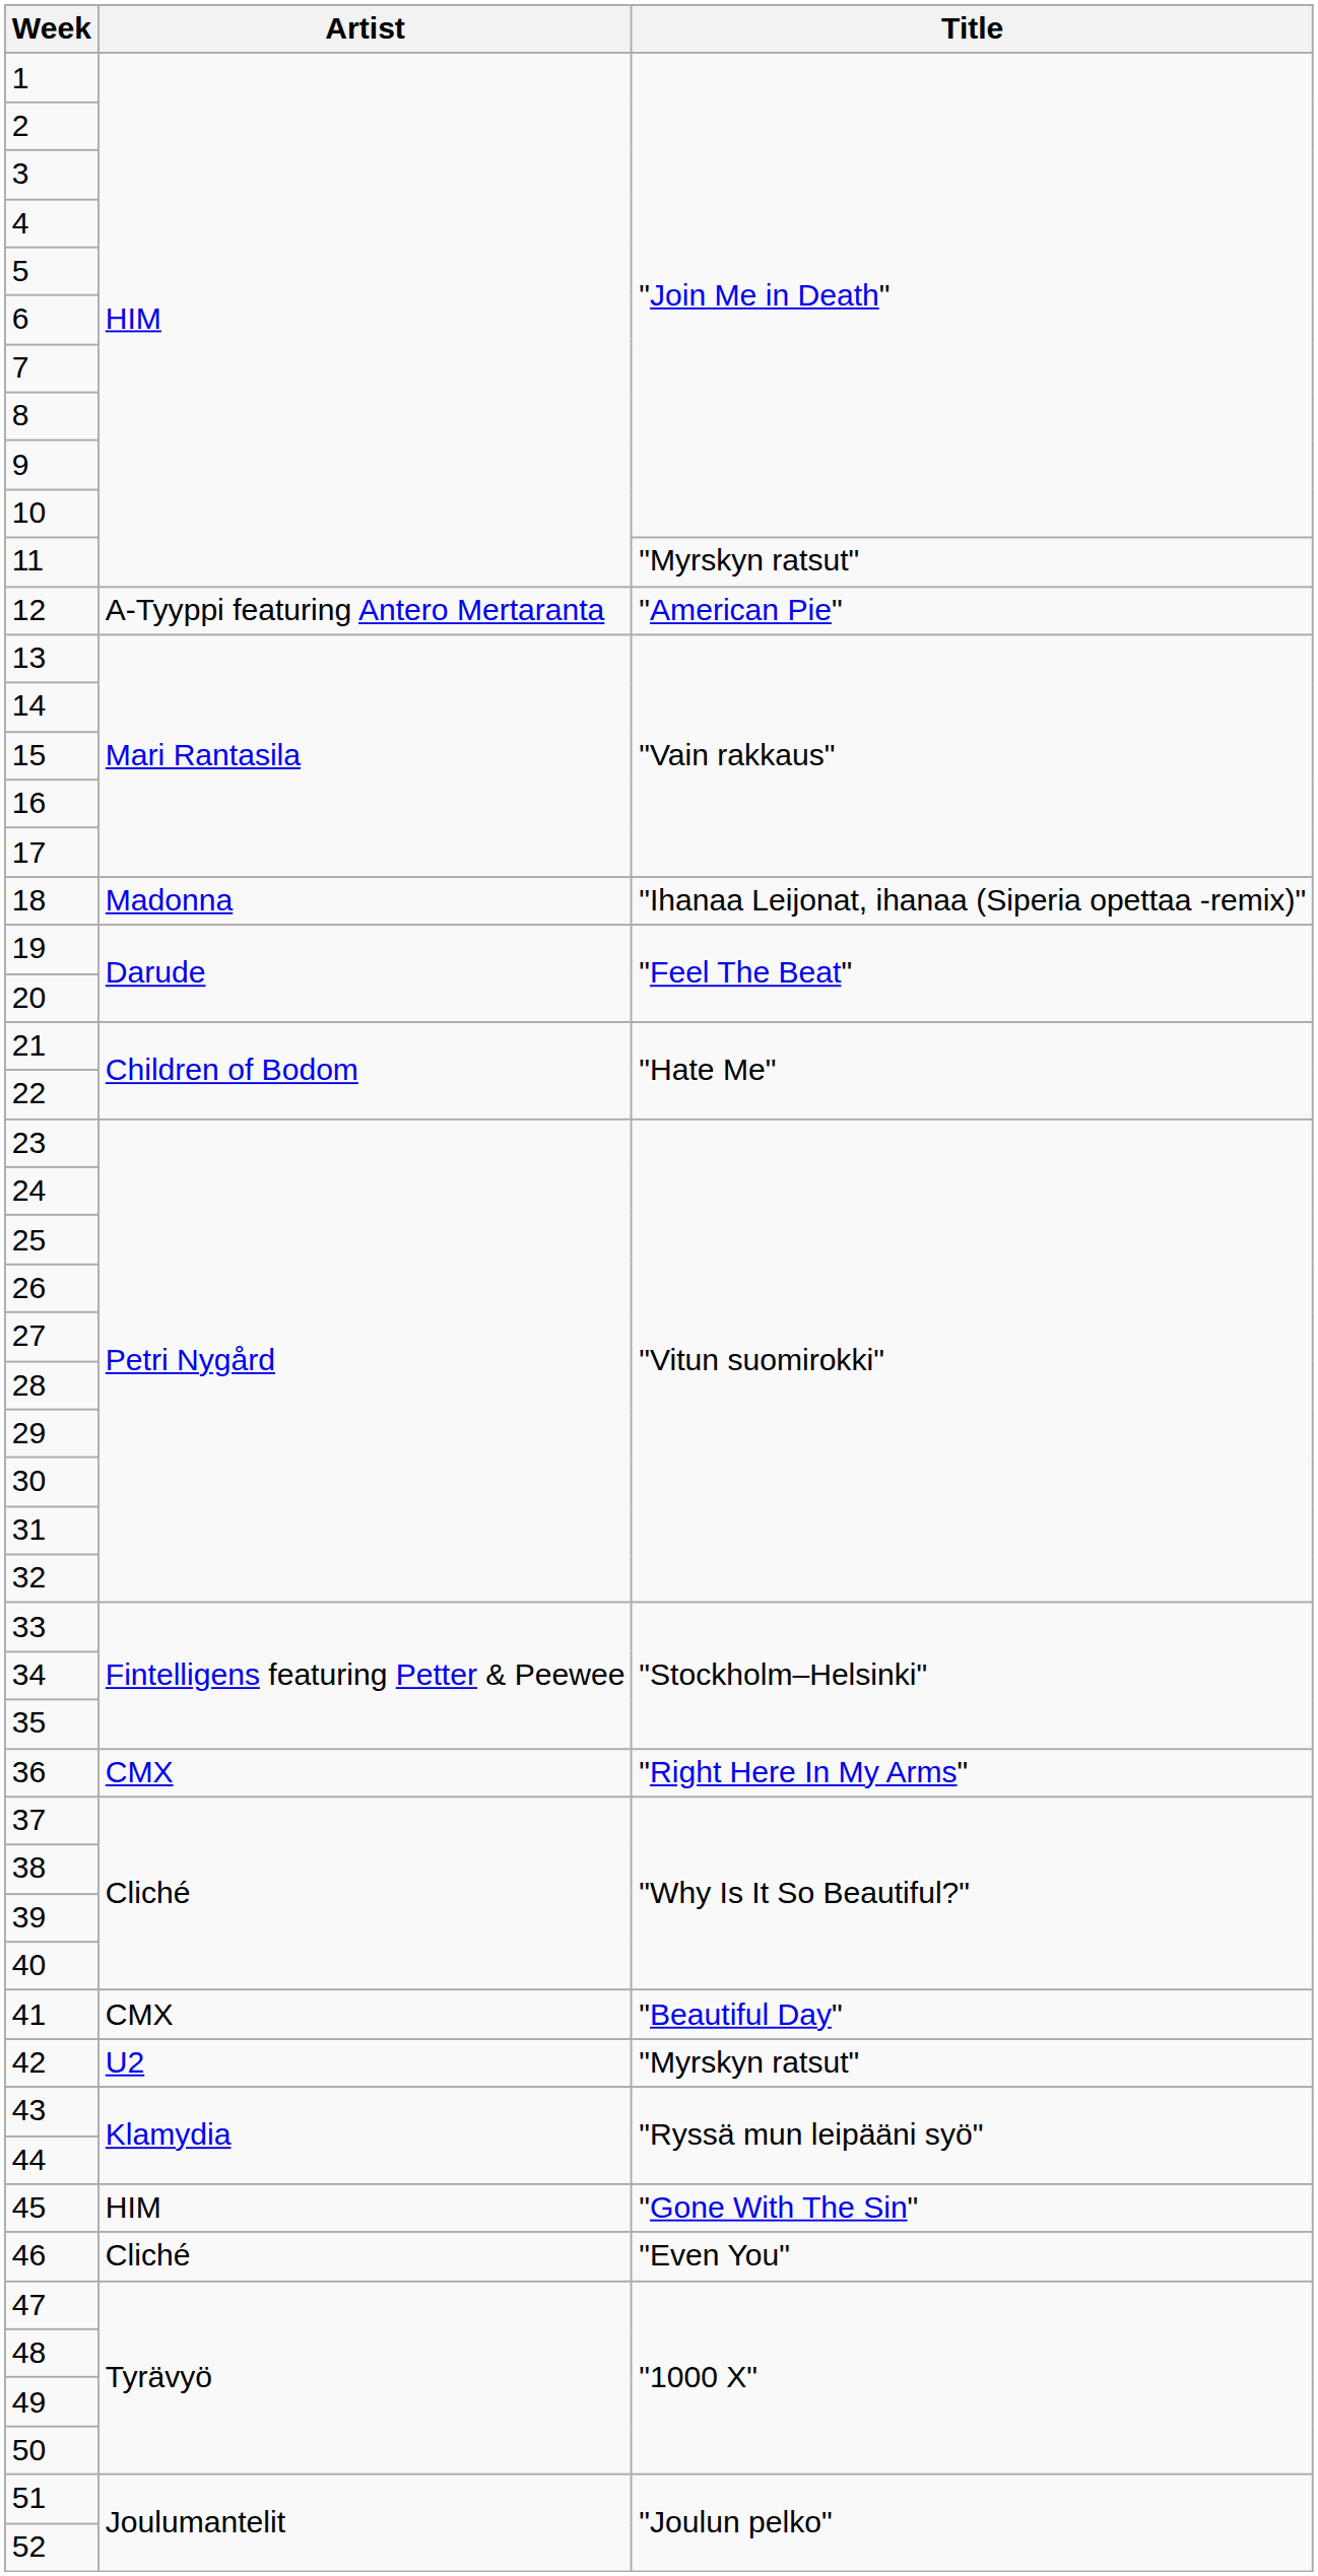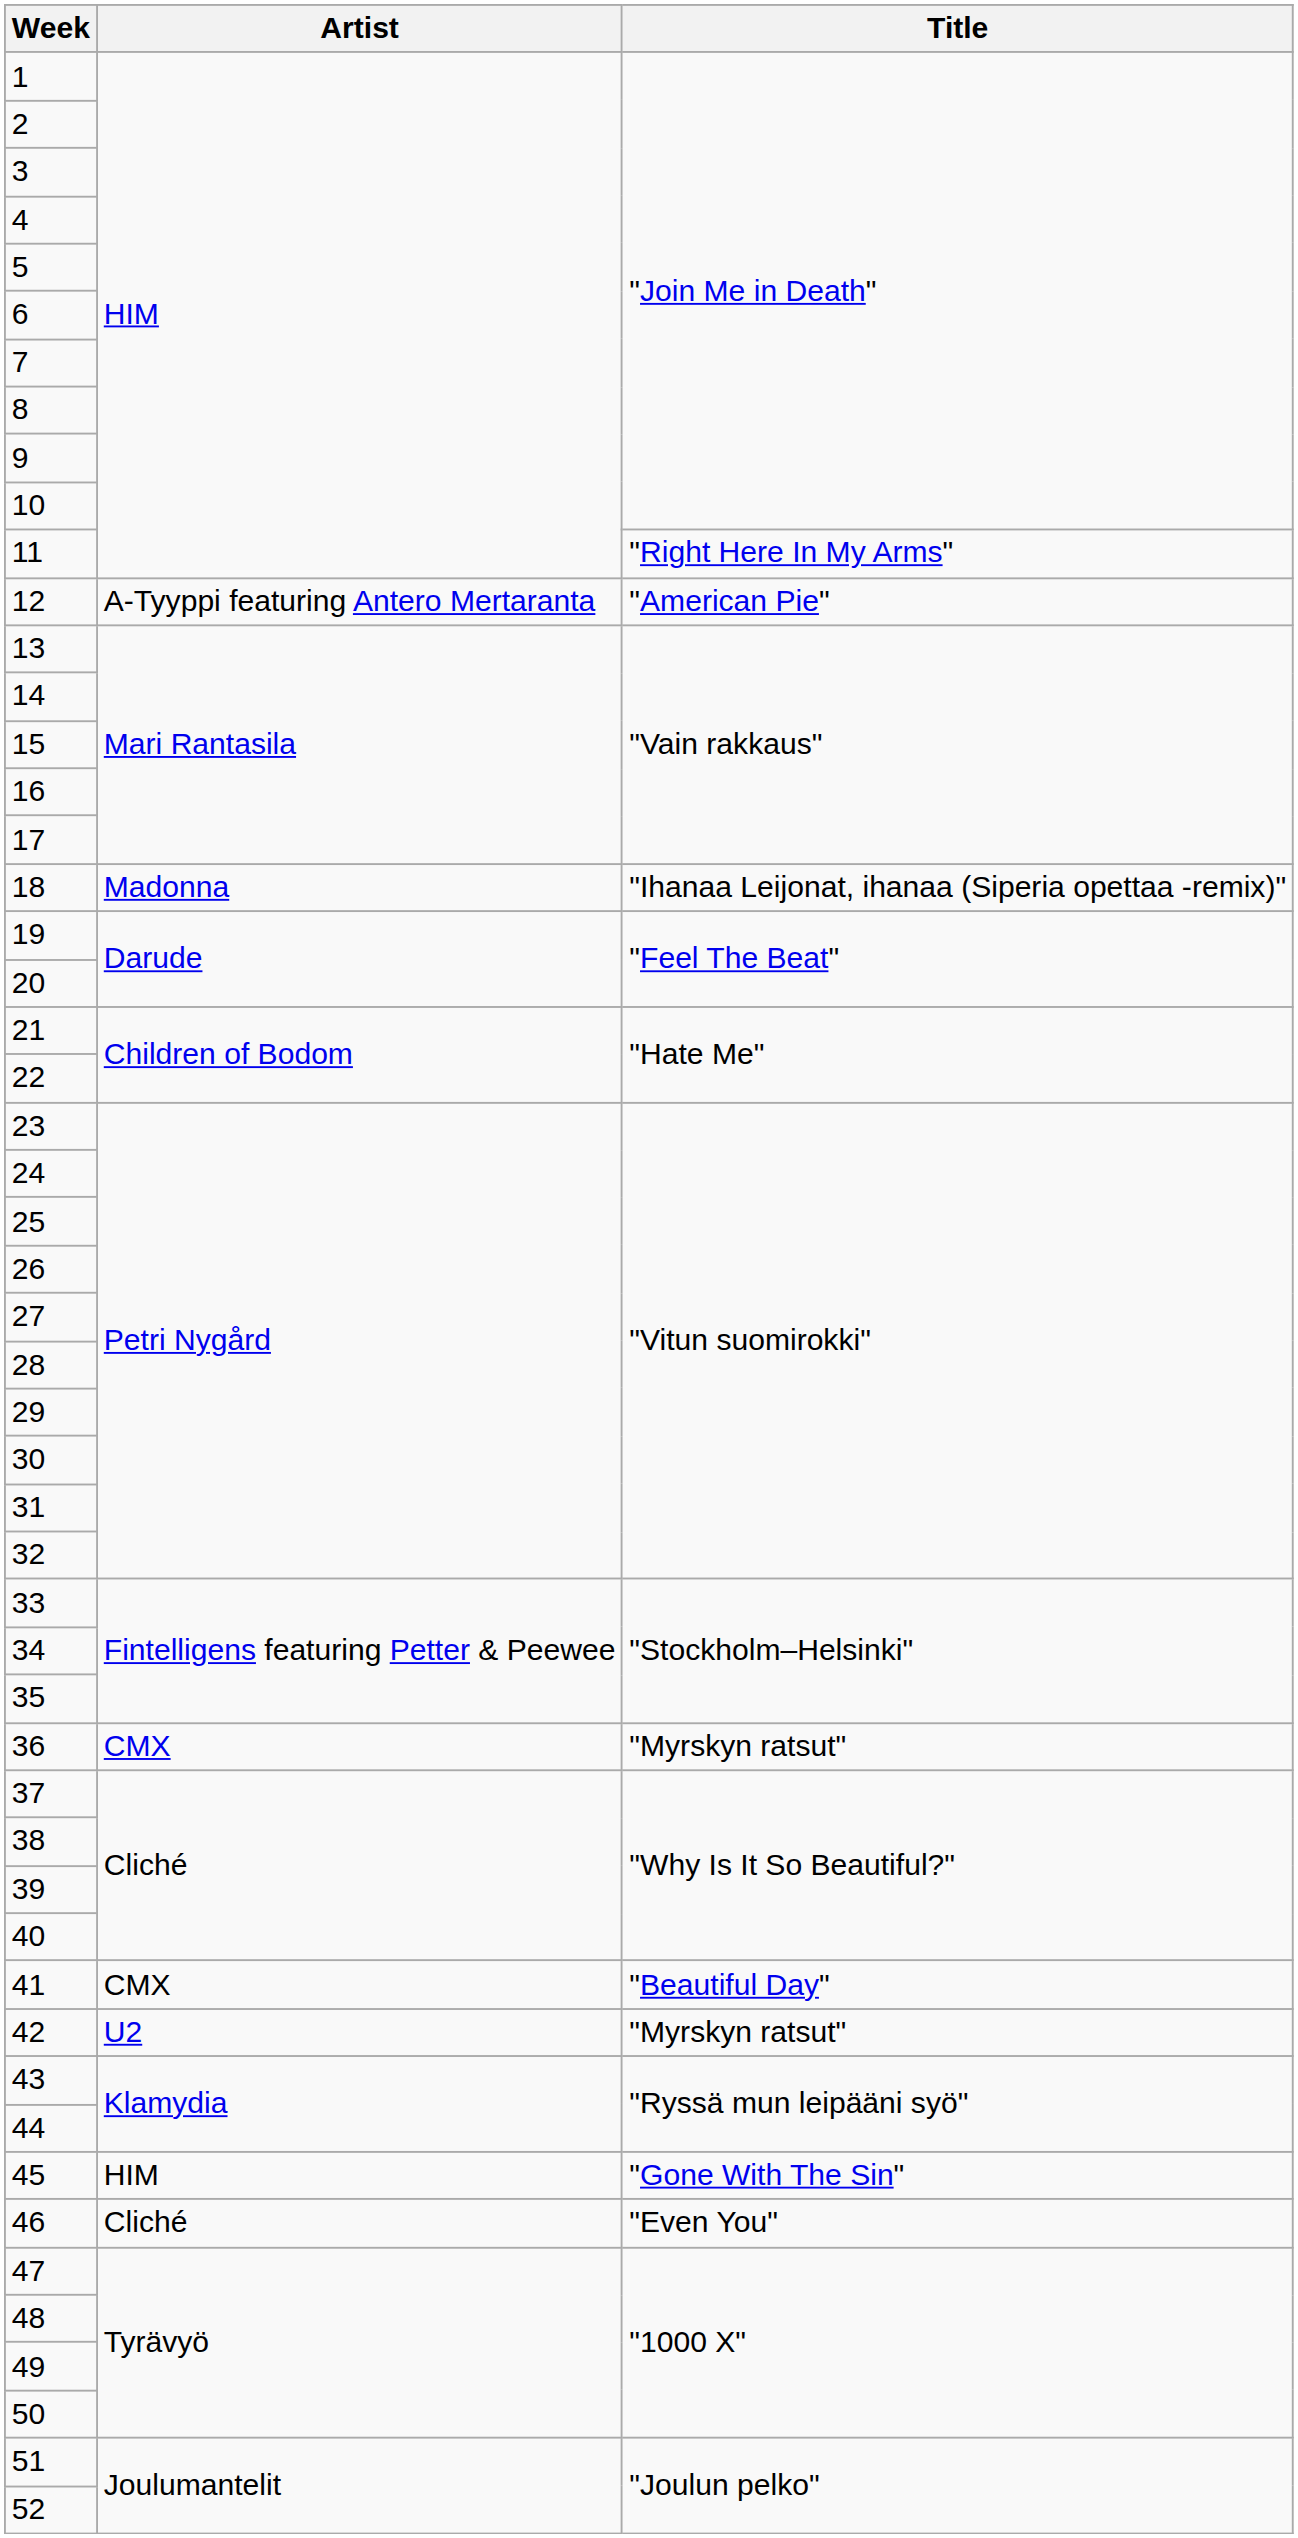 <table class="wikitable" style="margin: 0 0 0 0;">
 <tr>
 <th>Week</th>
 <th>Artist</th>
 <th>Title</th>
 </tr>
 <tr>
 <td>1</td>
 <td rowspan=11><a href='#'>HIM</a></td>
 <td rowspan=10>"<a href='#'>Join Me in Death</a>"</td>
 </tr>
 <tr>
 <td>2</td>
 </tr>
 <tr>
 <td>3</td>
 </tr>
 <tr>
 <td>4</td>
 </tr>
 <tr>
 <td>5</td>
 </tr>
 <tr>
 <td>6</td>
 </tr>
 <tr>
 <td>7</td>
 </tr>
 <tr>
 <td>8</td>
 </tr>
 <tr>
 <td>9</td>
 </tr>
 <tr>
 <td>10</td>
 </tr>
 <tr>
 <td>11</td>
-<td>"Myrskyn ratsut"</td>
+<td>"<a href='#'>Right Here In My Arms</a>"</td>
 </tr>
 <tr>
 <td>12</td>
 <td>A-Tyyppi featuring <a href='#'>Antero Mertaranta</a></td>
 <td>"<a href='#'>American Pie</a>"</td>
 </tr>
 <tr>
 <td>13</td>
 <td rowspan=5><a href='#'>Mari Rantasila</a></td>
 <td rowspan=5>"Vain rakkaus"</td>
 </tr>
 <tr>
 <td>14</td>
 </tr>
 <tr>
 <td>15</td>
 </tr>
 <tr>
 <td>16</td>
 </tr>
 <tr>
 <td>17</td>
 </tr>
 <tr>
 <td>18</td>
 <td><a href='#'>Madonna</a></td>
 <td>"Ihanaa Leijonat, ihanaa (Siperia opettaa -remix)"</td>
 </tr>
 <tr>
 <td>19</td>
 <td rowspan=2><a href='#'>Darude</a></td>
 <td rowspan=2>"<a href='#'>Feel The Beat</a>"</td>
 </tr>
 <tr>
 <td>20</td>
 </tr>
 <tr>
 <td>21</td>
 <td rowspan=2><a href='#'>Children of Bodom</a></td>
 <td rowspan=2>"Hate Me"</td>
 </tr>
 <tr>
 <td>22</td>
 </tr>
 <tr>
 <td>23</td>
 <td rowspan=10><a href='#'>Petri Nygård</a></td>
 <td rowspan=10>"Vitun suomirokki"</td>
 </tr>
 <tr>
 <td>24</td>
 </tr>
 <tr>
 <td>25</td>
 </tr>
 <tr>
 <td>26</td>
 </tr>
 <tr>
 <td>27</td>
 </tr>
 <tr>
 <td>28</td>
 </tr>
 <tr>
 <td>29</td>
 </tr>
 <tr>
 <td>30</td>
 </tr>
 <tr>
 <td>31</td>
 </tr>
 <tr>
 <td>32</td>
 </tr>
 <tr>
 <td>33</td>
 <td rowspan=3><a href='#'>Fintelligens</a> featuring <a href='#'>Petter</a> & Peewee</td>
 <td rowspan=3>"Stockholm–Helsinki"</td>
 </tr>
 <tr>
 <td>34</td>
 </tr>
 <tr>
 <td>35</td>
 </tr>
 <tr>
 <td>36</td>
 <td><a href='#'>CMX</a></td>
-<td>"<a href='#'>Right Here In My Arms</a>"</td>
+<td>"Myrskyn ratsut"</td>
 </tr>
 <tr>
 <td>37</td>
 <td rowspan=4>Cliché</td>
 <td rowspan=4>"Why Is It So Beautiful?"</td>
 </tr>
 <tr>
 <td>38</td>
 </tr>
 <tr>
 <td>39</td>
 </tr>
 <tr>
 <td>40</td>
 </tr>
 <tr>
 <td>41</td>
 <td>CMX</td>
 <td>"<a href='#'>Beautiful Day</a>"</td>
 </tr>
 <tr>
 <td>42</td>
 <td><a href='#'>U2</a></td>
 <td>"Myrskyn ratsut"</td>
 </tr>
 <tr>
 <td>43</td>
 <td rowspan=2><a href='#'>Klamydia</a></td>
 <td rowspan=2>"Ryssä mun leipääni syö"</td>
 </tr>
 <tr>
 <td>44</td>
 </tr>
 <tr>
 <td>45</td>
 <td>HIM</td>
 <td>"<a href='#'>Gone With The Sin</a>"</td>
 </tr>
 <tr>
 <td>46</td>
 <td>Cliché</td>
 <td>"Even You"</td>
 </tr>
 <tr>
 <td>47</td>
 <td rowspan=4>Tyrävyö</td>
 <td rowspan=4>"1000 X"</td>
 </tr>
 <tr>
 <td>48</td>
 </tr>
 <tr>
 <td>49</td>
 </tr>
 <tr>
 <td>50</td>
 </tr>
 <tr>
 <td>51</td>
 <td rowspan=2>Joulumantelit</td>
 <td rowspan=2>"Joulun pelko"</td>
 </tr>
 <tr>
 <td>52</td>
 </tr>
 </table>
